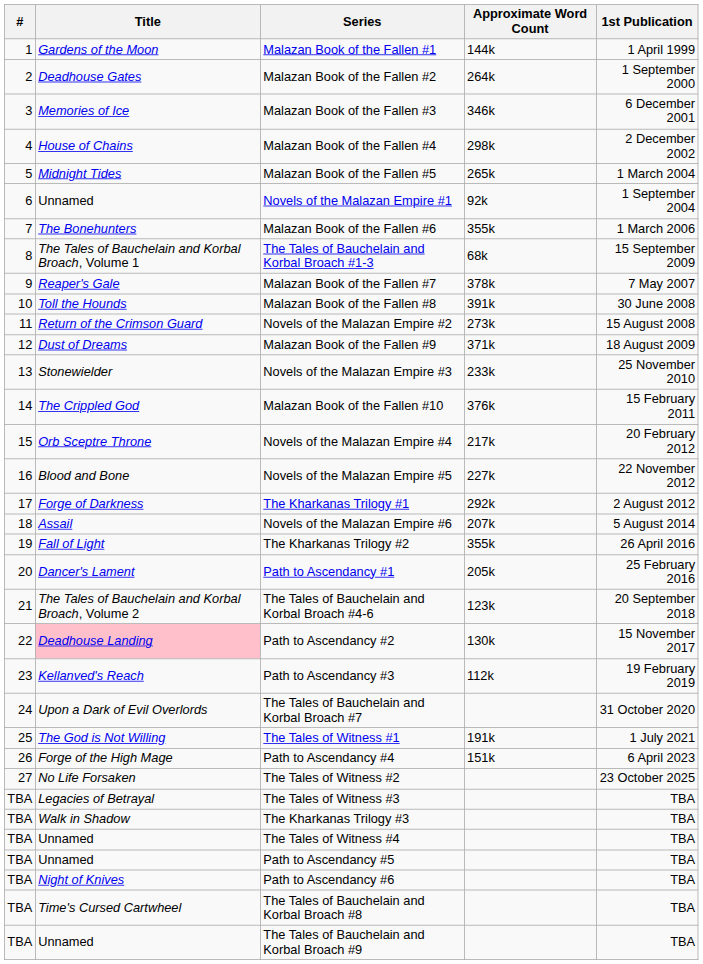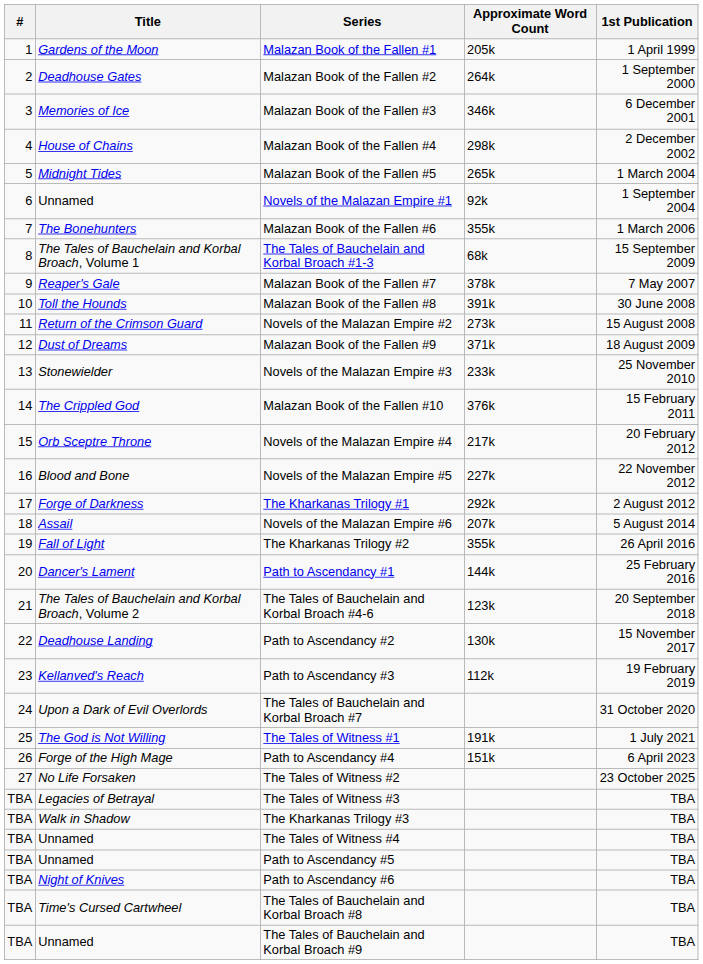 <table class="wikitable sortable">
 <tr>
 <th>#</th>
 <th>Title</th>
 <th>Series</th>
 <th>Approximate Word Count</th>
 <th>1st Publication</th>
 </tr>
 <tr>
 <td style="text-align: right">1</td>
 <td><em><a href='#'>Gardens of the Moon</a></em></td>
 <td><a href='#'>Malazan Book of the Fallen #1</a></td>
-<td>144k</td>
+<td>205k</td>
 <td style="text-align: right">1 April 1999</td>
 </tr>
 <tr>
 <td style="text-align: right">2</td>
 <td><em><a href='#'>Deadhouse Gates</a></em></td>
 <td>Malazan Book of the Fallen #2</td>
 <td>264k</td>
 <td style="text-align: right">1 September 2000</td>
 </tr>
 <tr>
 <td style="text-align: right">3</td>
 <td><em><a href='#'>Memories of Ice</a></em></td>
 <td>Malazan Book of the Fallen #3</td>
 <td>346k</td>
 <td style="text-align: right">6 December 2001</td>
 </tr>
 <tr>
 <td style="text-align: right">4</td>
 <td><em><a href='#'>House of Chains</a></em></td>
 <td>Malazan Book of the Fallen #4</td>
 <td>298k</td>
 <td style="text-align: right">2 December 2002</td>
 </tr>
 <tr>
 <td style="text-align: right">5</td>
 <td><em><a href='#'>Midnight Tides</a></em></td>
 <td>Malazan Book of the Fallen #5</td>
 <td>265k</td>
 <td style="text-align: right">1 March 2004</td>
 </tr>
 <tr>
 <td style="text-align: right">6</td>
 <td>Unnamed</td>
 <td><a href='#'>Novels of the Malazan Empire #1</a></td>
 <td>92k</td>
 <td style="text-align: right">1 September 2004</td>
 </tr>
 <tr>
 <td style="text-align: right">7</td>
 <td><em><a href='#'>The Bonehunters</a></em></td>
 <td>Malazan Book of the Fallen #6</td>
 <td>355k</td>
 <td style="text-align: right">1 March 2006</td>
 </tr>
 <tr>
 <td style="text-align: right">8</td>
 <td><em>The Tales of Bauchelain and Korbal Broach</em>, Volume 1</td>
 <td><a href='#'>The Tales of Bauchelain and Korbal Broach #1-3</a></td>
 <td>68k</td>
 <td align="right" class="nowrap">15 September 2009</td>
 </tr>
 <tr>
 <td style="text-align: right">9</td>
 <td><em><a href='#'>Reaper's Gale</a></em></td>
 <td>Malazan Book of the Fallen #7</td>
 <td>378k</td>
 <td style="text-align: right">7 May 2007</td>
 </tr>
 <tr>
 <td style="text-align: right">10</td>
 <td><em><a href='#'>Toll the Hounds</a></em></td>
 <td>Malazan Book of the Fallen #8</td>
 <td>391k</td>
 <td style="text-align: right">30 June 2008</td>
 </tr>
 <tr>
 <td style="text-align: right">11</td>
 <td><em><a href='#'>Return of the Crimson Guard</a></em></td>
 <td>Novels of the Malazan Empire #2</td>
 <td>273k</td>
 <td style="text-align: right">15 August 2008</td>
 </tr>
 <tr>
 <td style="text-align: right">12</td>
 <td><em><a href='#'>Dust of Dreams</a></em></td>
 <td>Malazan Book of the Fallen #9</td>
 <td>371k</td>
 <td style="text-align: right">18 August 2009</td>
 </tr>
 <tr>
 <td style="text-align: right">13</td>
 <td><em>Stonewielder</em></td>
 <td>Novels of the Malazan Empire #3</td>
 <td>233k</td>
 <td style="text-align: right">25 November 2010</td>
 </tr>
 <tr>
 <td style="text-align: right">14</td>
 <td><em><a href='#'>The Crippled God</a></em></td>
 <td>Malazan Book of the Fallen #10</td>
 <td>376k</td>
 <td style="text-align: right">15 February 2011</td>
 </tr>
 <tr>
 <td style="text-align: right">15</td>
 <td><em><a href='#'>Orb Sceptre Throne</a></em></td>
 <td>Novels of the Malazan Empire #4</td>
 <td>217k</td>
 <td style="text-align: right">20 February 2012</td>
 </tr>
 <tr>
 <td style="text-align: right">16</td>
 <td><em>Blood and Bone</em></td>
 <td>Novels of the Malazan Empire #5</td>
 <td>227k</td>
 <td style="text-align: right">22 November 2012</td>
 </tr>
 <tr>
 <td style="text-align: right">17</td>
 <td><em><a href='#'>Forge of Darkness</a></em></td>
 <td><a href='#'>The Kharkanas Trilogy #1</a></td>
 <td>292k</td>
 <td style="text-align: right">2 August 2012</td>
 </tr>
 <tr>
 <td style="text-align: right">18</td>
 <td><em><a href='#'>Assail</a></em></td>
 <td>Novels of the Malazan Empire #6</td>
 <td>207k</td>
 <td style="text-align: right">5 August 2014</td>
 </tr>
 <tr>
 <td style="text-align: right">19</td>
 <td><em><a href='#'>Fall of Light</a></em></td>
 <td>The Kharkanas Trilogy #2</td>
 <td>355k</td>
 <td style="text-align: right">26 April 2016</td>
 </tr>
 <tr>
 <td style="text-align: right">20</td>
 <td><em><a href='#'>Dancer's Lament</a></em></td>
 <td><a href='#'>Path to Ascendancy #1</a></td>
-<td>205k</td>
+<td>144k</td>
 <td style="text-align: right">25 February 2016</td>
 </tr>
 <tr>
 <td style="text-align: right">21</td>
 <td><em>The Tales of Bauchelain and Korbal Broach</em>, Volume 2</td>
 <td>The Tales of Bauchelain and Korbal Broach #4-6</td>
 <td>123k</td>
 <td style="text-align: right">20 September 2018</td>
 </tr>
 <tr>
 <td style="text-align: right">22</td>
-<td style="background: pink;"><em><a href='#'>Deadhouse Landing</a></em></td>
+<td><em><a href='#'>Deadhouse Landing</a></em></td>
 <td>Path to Ascendancy #2</td>
 <td>130k</td>
 <td style="text-align: right">15 November 2017</td>
 </tr>
 <tr>
 <td style="text-align: right">23</td>
 <td><em><a href='#'>Kellanved's Reach</a></em></td>
 <td>Path to Ascendancy #3</td>
 <td>112k</td>
 <td style="text-align: right">19 February 2019</td>
 </tr>
 <tr>
 <td style="text-align: right">24</td>
 <td><em>Upon a Dark of Evil Overlords</em></td>
 <td>The Tales of Bauchelain and Korbal Broach #7</td>
 <td></td>
 <td style="text-align: right">31 October 2020</td>
 </tr>
 <tr>
 <td style="text-align: right">25</td>
 <td><em><a href='#'>The God is Not Willing</a></em></td>
 <td><a href='#'>The Tales of Witness #1</a></td>
 <td>191k</td>
 <td style="text-align: right">1 July 2021</td>
 </tr>
 <tr>
 <td style="text-align: right">26</td>
 <td><em>Forge of the High Mage</em></td>
 <td>Path to Ascendancy #4</td>
 <td>151k</td>
 <td style="text-align: right">6 April 2023</td>
 </tr>
 <tr>
 <td style="text-align: right">27</td>
 <td><em>No Life Forsaken</em></td>
 <td>The Tales of Witness #2</td>
 <td></td>
 <td style="text-align: right">23 October 2025</td>
 </tr>
 <tr>
 <td>TBA</td>
 <td><em>Legacies of Betrayal</em></td>
 <td>The Tales of Witness #3</td>
 <td></td>
 <td style="text-align: right">TBA</td>
 </tr>
 <tr>
 <td>TBA</td>
 <td><em>Walk in Shadow</em></td>
 <td>The Kharkanas Trilogy #3</td>
 <td></td>
 <td style="text-align: right">TBA</td>
 </tr>
 <tr>
 <td style="text-align: right">TBA</td>
 <td>Unnamed</td>
 <td>The Tales of Witness #4</td>
 <td></td>
 <td style="text-align: right">TBA</td>
 </tr>
 <tr>
 <td style="text-align: right">TBA</td>
 <td>Unnamed</td>
 <td>Path to Ascendancy #5</td>
 <td></td>
 <td style="text-align: right">TBA</td>
 </tr>
 <tr>
 <td style="text-align: right">TBA</td>
 <td><em><a href='#'>Night of Knives</a></em></td>
 <td>Path to Ascendancy #6</td>
 <td></td>
 <td style="text-align: right">TBA</td>
 </tr>
 <tr>
 <td style="text-align: right">TBA</td>
 <td><em>Time's Cursed Cartwheel</em></td>
 <td>The Tales of Bauchelain and Korbal Broach #8</td>
 <td></td>
 <td style="text-align: right">TBA</td>
 </tr>
 <tr>
 <td style="text-align: right">TBA</td>
 <td>Unnamed</td>
 <td>The Tales of Bauchelain and Korbal Broach #9</td>
 <td></td>
 <td style="text-align: right">TBA</td>
 </tr>
 </table>
